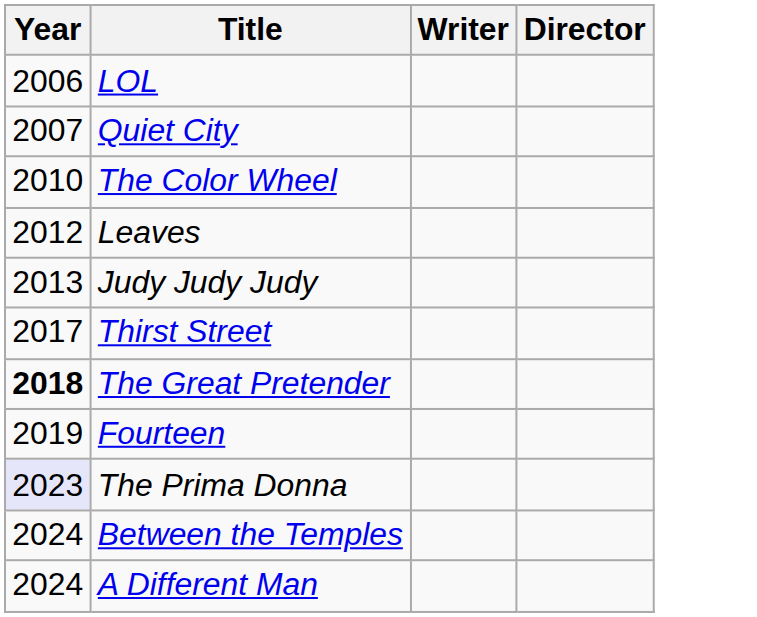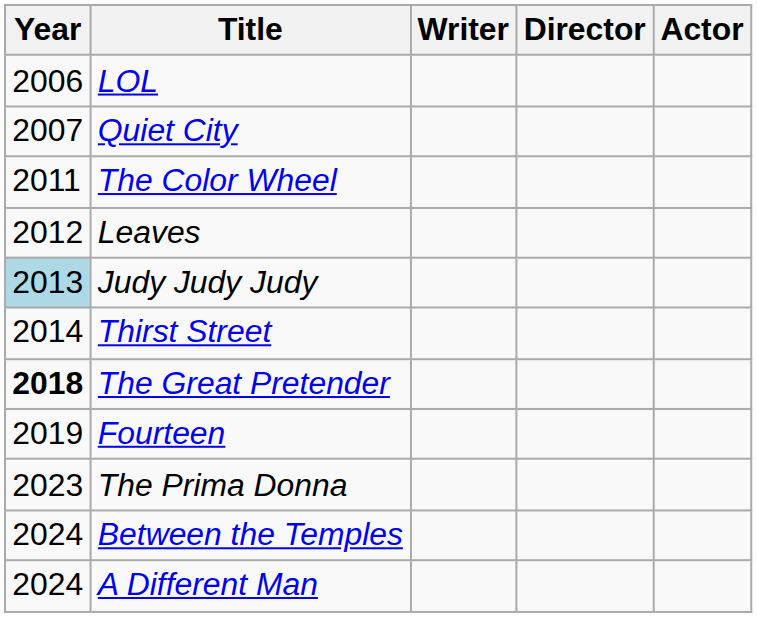 <table class="wikitable">
 <tr>
 <th>Year</th>
 <th>Title</th>
 <th>Writer</th>
 <th>Director</th>
+<th>Actor</th>
 </tr>
 <tr>
 <td>2006</td>
 <td><em><a href='#'>LOL</a></em></td>
+<td></td>
 <td></td>
 <td></td>
 </tr>
 <tr>
 <td>2007</td>
 <td><em><a href='#'>Quiet City</a></em></td>
 <td></td>
 <td></td>
+<td></td>
 </tr>
 <tr>
-<td>2010</td>
+<td>2011</td>
 <td><em><a href='#'>The Color Wheel</a></em></td>
+<td></td>
 <td></td>
 <td></td>
 </tr>
 <tr>
 <td>2012</td>
 <td><em>Leaves</em></td>
 <td></td>
 <td></td>
+<td></td>
 </tr>
 <tr>
-<td>2013</td>
+<td style="background: lightblue;">2013</td>
 <td><em>Judy Judy Judy</em></td>
+<td></td>
 <td></td>
 <td></td>
 </tr>
 <tr>
-<td>2017</td>
+<td>2014</td>
 <td><em><a href='#'>Thirst Street</a></em></td>
+<td></td>
 <td></td>
 <td></td>
 </tr>
 <tr>
 <td><strong>2018</strong></td>
 <td><em><a href='#'>The Great Pretender</a></em></td>
 <td></td>
 <td></td>
+<td></td>
 </tr>
 <tr>
 <td>2019</td>
 <td><em><a href='#'>Fourteen</a></em></td>
 <td></td>
 <td></td>
+<td></td>
 </tr>
 <tr>
-<td style="background: lavender;">2023</td>
+<td>2023</td>
 <td><em>The Prima Donna</em></td>
+<td></td>
 <td></td>
 <td></td>
 </tr>
 <tr>
 <td>2024</td>
 <td><em><a href='#'>Between the Temples</a></em></td>
 <td></td>
 <td></td>
+<td></td>
 </tr>
 <tr>
 <td>2024</td>
 <td><em><a href='#'>A Different Man</a></em></td>
 <td></td>
 <td></td>
+<td></td>
 </tr>
 </table>
